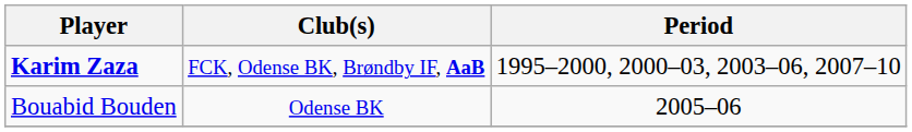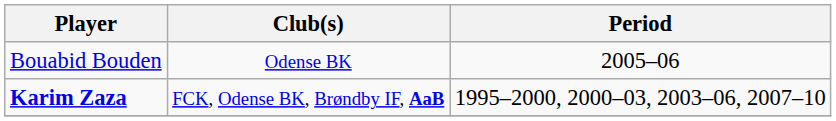 <table class="wikitable collapsible collapsed" style="text-align:center;font-size:95%">
 <tr>
 <th scope="col">Player</th>
 <th scope="col" class="unsortable">Club(s)</th>
 <th scope="col">Period</th>
 </tr>
 <tr>
+<td align="left"><a href='#'>Bouabid Bouden</a></td>
+<td><small><a href='#'>Odense BK</a></small></td>
+<td>2005–06</td>
+</tr>
+<tr>
 <td align="left"><strong><a href='#'>Karim Zaza</a></strong></td>
 <td><small><a href='#'>FCK</a>, <a href='#'>Odense BK</a>, <a href='#'>Brøndby IF</a>, <strong><a href='#'>AaB</a></strong></small></td>
 <td>1995–2000, 2000–03, 2003–06, 2007–10</td>
 </tr>
 <tr>
-<td align="left"><a href='#'>Bouabid Bouden</a></td>
-<td><small><a href='#'>Odense BK</a></small></td>
-<td>2005–06</td>
-</tr>
-<tr>
 </tr>
 </table>
